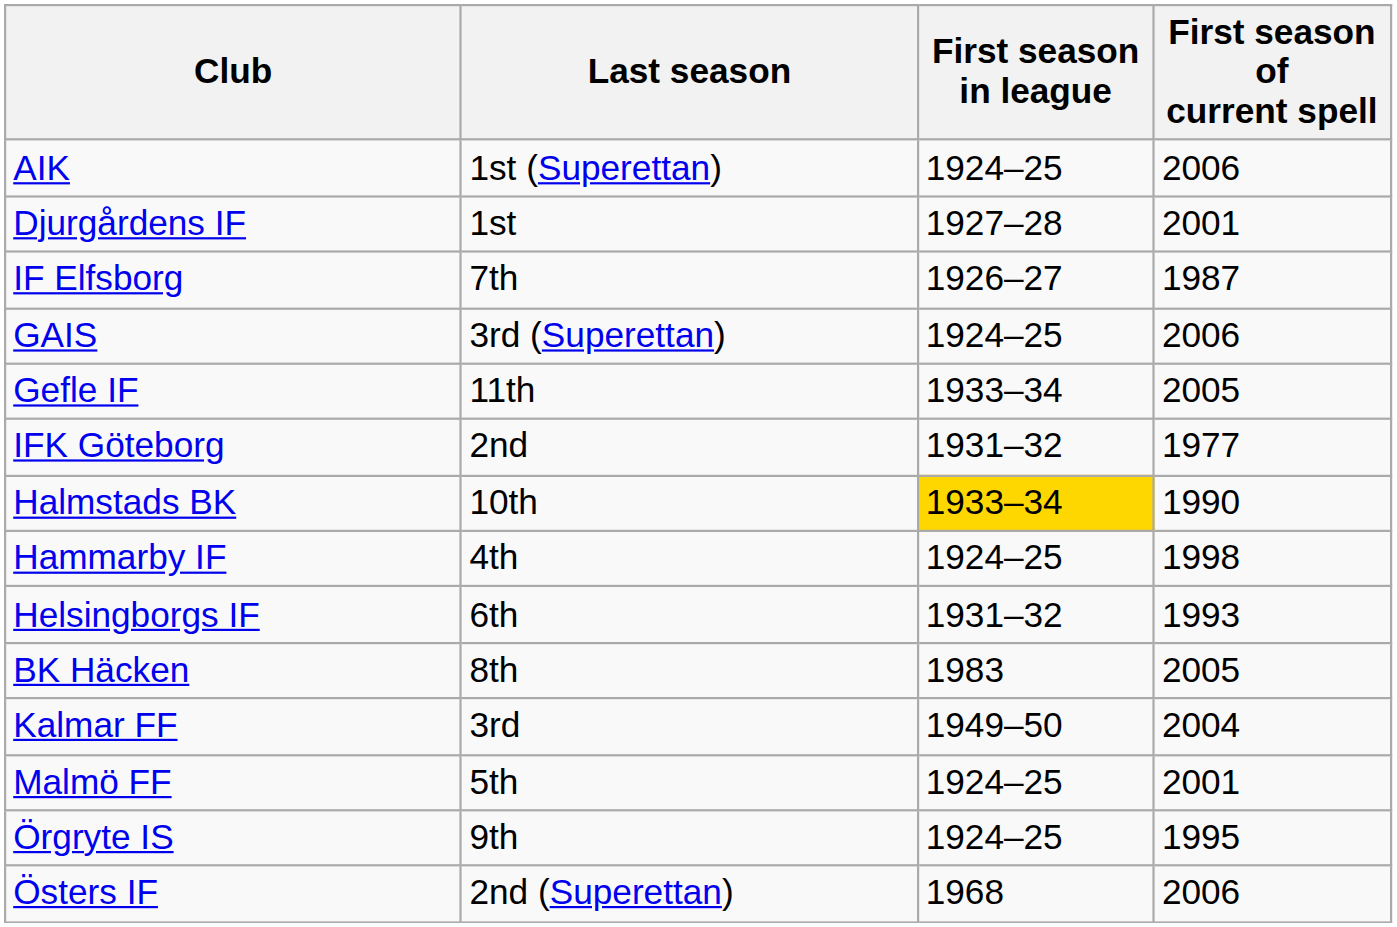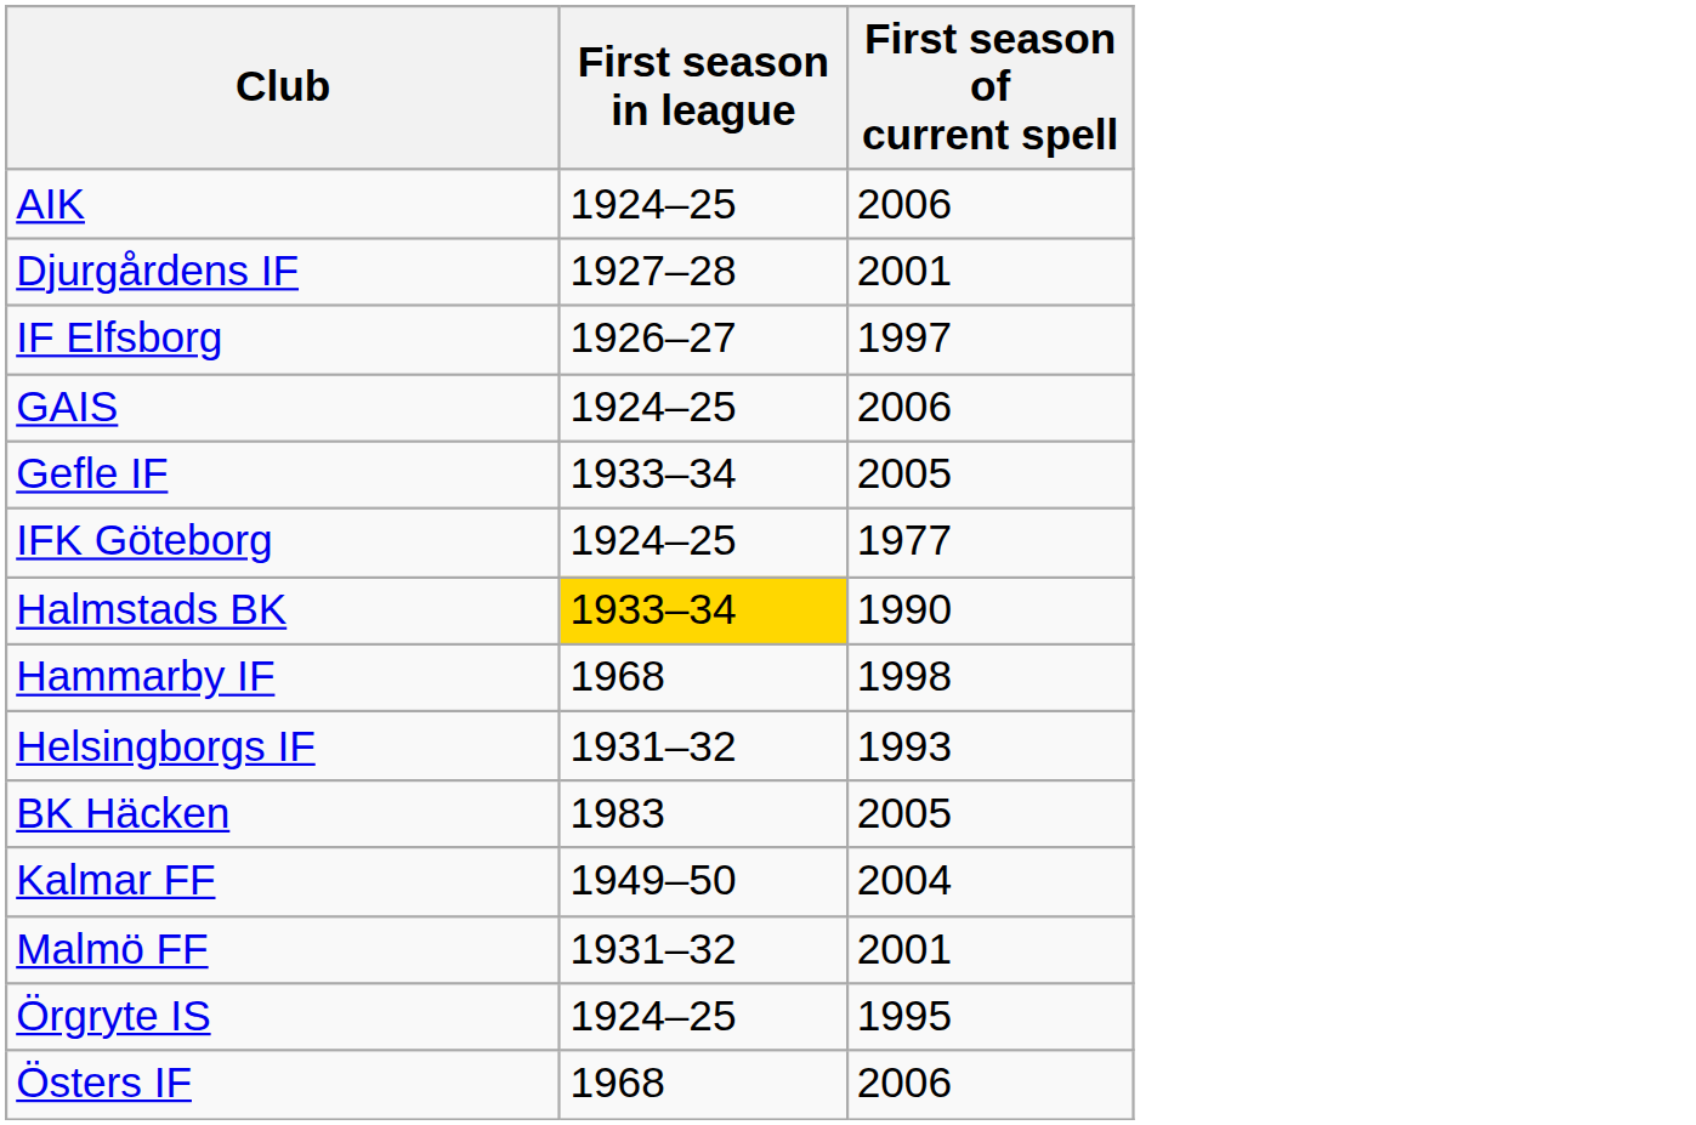 <table class="wikitable">
 <tr>
 <th style="width: 200px;">Club</th>
-<th style="width: 200px;">Last season</th>
 <th style="width: 100px;">First season<br>in league</th>
 <th style="width: 100px;">First season of<br>current spell</th>
 </tr>
 <tr>
 <td><a href='#'>AIK</a></td>
-<td>1st (<a href='#'>Superettan</a>)</td>
 <td>1924–25</td>
 <td>2006</td>
 </tr>
 <tr>
 <td><a href='#'>Djurgårdens IF</a></td>
-<td>1st</td>
 <td>1927–28</td>
 <td>2001</td>
 </tr>
 <tr>
 <td><a href='#'>IF Elfsborg</a></td>
-<td>7th</td>
 <td>1926–27</td>
-<td>1987</td>
+<td>1997</td>
 </tr>
 <tr>
 <td><a href='#'>GAIS</a></td>
-<td>3rd (<a href='#'>Superettan</a>)</td>
 <td>1924–25</td>
 <td>2006</td>
 </tr>
 <tr>
 <td><a href='#'>Gefle IF</a></td>
-<td>11th</td>
 <td>1933–34</td>
 <td>2005</td>
 </tr>
 <tr>
 <td><a href='#'>IFK Göteborg</a></td>
-<td>2nd</td>
-<td>1931–32</td>
+<td>1924–25</td>
 <td>1977</td>
 </tr>
 <tr>
 <td><a href='#'>Halmstads BK</a></td>
-<td>10th</td>
 <td style="background: gold;">1933–34</td>
 <td>1990</td>
 </tr>
 <tr>
 <td><a href='#'>Hammarby IF</a></td>
-<td>4th</td>
-<td>1924–25</td>
+<td>1968</td>
 <td>1998</td>
 </tr>
 <tr>
 <td><a href='#'>Helsingborgs IF</a></td>
-<td>6th</td>
 <td>1931–32</td>
 <td>1993</td>
 </tr>
 <tr>
 <td><a href='#'>BK Häcken</a></td>
-<td>8th</td>
 <td>1983</td>
 <td>2005</td>
 </tr>
 <tr>
 <td><a href='#'>Kalmar FF</a></td>
-<td>3rd</td>
 <td>1949–50</td>
 <td>2004</td>
 </tr>
 <tr>
 <td><a href='#'>Malmö FF</a></td>
-<td>5th</td>
-<td>1924–25</td>
+<td>1931–32</td>
 <td>2001</td>
 </tr>
 <tr>
 <td><a href='#'>Örgryte IS</a></td>
-<td>9th</td>
 <td>1924–25</td>
 <td>1995</td>
 </tr>
 <tr>
 <td><a href='#'>Östers IF</a></td>
-<td>2nd (<a href='#'>Superettan</a>)</td>
 <td>1968</td>
 <td>2006</td>
 </tr>
 </table>
